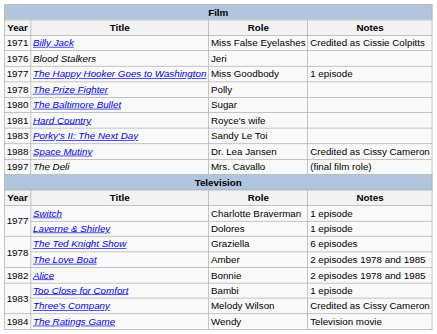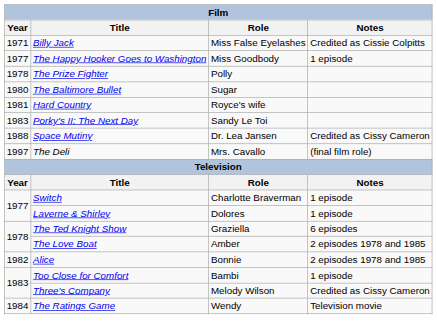 <table class="wikitable" style="font-size: 90%;">
 <tr>
 <th colspan="4" style="background: LightSteelBlue;">Film</th>
 </tr>
 <tr>
 <th>Year</th>
 <th>Title</th>
 <th>Role</th>
 <th>Notes</th>
 </tr>
 <tr>
 <td>1971</td>
 <td><em><a href='#'>Billy Jack</a></em></td>
 <td>Miss False Eyelashes</td>
 <td>Credited as Cissie Colpitts</td>
-</tr>
-<tr>
-<td>1976</td>
-<td><em>Blood Stalkers</em></td>
-<td>Jeri</td>
-<td></td>
 </tr>
 <tr>
 <td>1977</td>
 <td><em><a href='#'>The Happy Hooker Goes to Washington</a></em></td>
 <td>Miss Goodbody</td>
 <td>1 episode</td>
 </tr>
 <tr>
 <td>1978</td>
 <td><em><a href='#'>The Prize Fighter</a></em></td>
 <td>Polly</td>
 <td></td>
 </tr>
 <tr>
 <td>1980</td>
 <td><em><a href='#'>The Baltimore Bullet</a></em></td>
 <td>Sugar</td>
 <td></td>
 </tr>
 <tr>
 <td>1981</td>
 <td><em><a href='#'>Hard Country</a></em></td>
 <td>Royce's wife</td>
 <td></td>
 </tr>
 <tr>
 <td>1983</td>
 <td><em><a href='#'>Porky's II: The Next Day</a></em></td>
 <td>Sandy Le Toi</td>
 <td></td>
 </tr>
 <tr>
 <td>1988</td>
 <td><em><a href='#'>Space Mutiny</a></em></td>
 <td>Dr. Lea Jansen</td>
 <td>Credited as Cissy Cameron</td>
 </tr>
 <tr>
 <td>1997</td>
 <td><em>The Deli</em></td>
 <td>Mrs. Cavallo</td>
 <td>(final film role)</td>
 </tr>
 <tr>
 <th colspan="4" style="background: LightSteelBlue;">Television</th>
 </tr>
 <tr>
 <th>Year</th>
 <th>Title</th>
 <th>Role</th>
 <th>Notes</th>
 </tr>
 <tr>
 <td rowspan=2>1977</td>
 <td><em><a href='#'>Switch</a></em></td>
 <td>Charlotte Braverman</td>
 <td>1 episode</td>
 </tr>
 <tr>
 <td><em><a href='#'>Laverne & Shirley</a></em></td>
 <td>Dolores</td>
 <td>1 episode</td>
 </tr>
 <tr>
 <td rowspan=2>1978</td>
 <td><em><a href='#'>The Ted Knight Show</a></em></td>
 <td>Graziella</td>
 <td>6 episodes</td>
 </tr>
 <tr>
 <td><em><a href='#'>The Love Boat</a></em></td>
 <td>Amber</td>
 <td>2 episodes  1978 and 1985</td>
 </tr>
 <tr>
 <td>1982</td>
 <td><em><a href='#'>Alice</a></em></td>
 <td>Bonnie</td>
 <td>2 episodes  1978 and 1985</td>
 </tr>
 <tr>
 <td rowspan=2>1983</td>
 <td><em><a href='#'>Too Close for Comfort</a></em></td>
 <td>Bambi</td>
 <td>1 episode</td>
 </tr>
 <tr>
 <td><em><a href='#'>Three's Company</a></em></td>
 <td>Melody Wilson</td>
 <td>Credited as Cissy Cameron</td>
 </tr>
 <tr>
 <td>1984</td>
 <td><em><a href='#'>The Ratings Game</a></em></td>
 <td>Wendy</td>
 <td>Television movie</td>
 </tr>
 </table>
